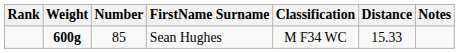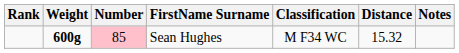 <table class="wikitable sortable" style="text-align:center">
 <tr>
 <th>Rank</th>
 <th>Weight</th>
 <th>Number</th>
 <th>FirstName Surname</th>
 <th>Classification</th>
 <th>Distance</th>
 <th>Notes</th>
 </tr>
 <tr>
 <td></td>
 <td><strong>600g</strong></td>
-<td>85</td>
+<td style="background: pink;">85</td>
 <td style="text-align:left"> Sean Hughes</td>
 <td>M F34 WC</td>
-<td>15.33</td>
+<td>15.32</td>
 <td></td>
 </tr>
 </table>
